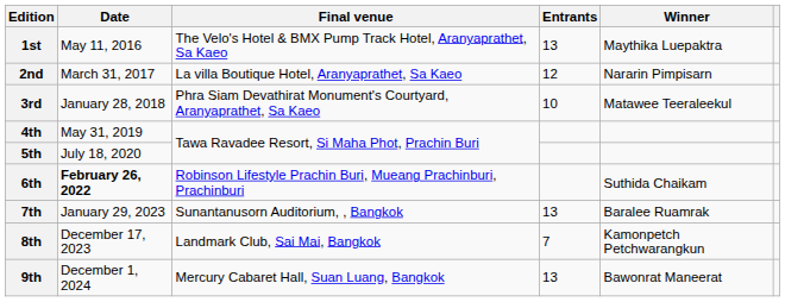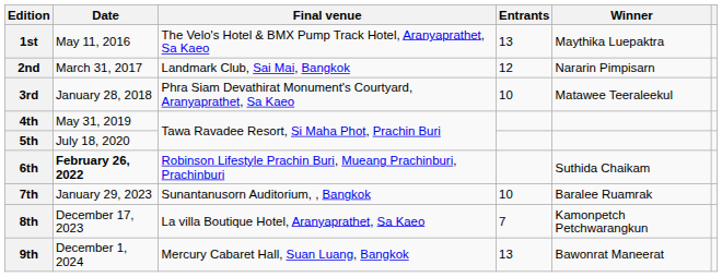 <table class="wikitable defaultcenter col2left col3left col5left" style="font-size:95%;">
 <tr>
 <th>Edition</th>
 <th>Date</th>
 <th>Final venue</th>
 <th>Entrants</th>
 <th>Winner</th>
 <th></th>
 </tr>
 <tr>
 <th>1st</th>
 <td>May 11, 2016</td>
 <td>The Velo's Hotel & BMX Pump Track Hotel, <a href='#'>Aranyaprathet</a>, <a href='#'>Sa Kaeo</a></td>
 <td>13</td>
 <td>Maythika Luepaktra</td>
 <td></td>
 </tr>
 <tr>
 <th>2nd</th>
 <td>March 31, 2017</td>
-<td>La villa Boutique Hotel, <a href='#'>Aranyaprathet</a>, <a href='#'>Sa Kaeo</a></td>
+<td>Landmark Club, <a href='#'>Sai Mai</a>, <a href='#'>Bangkok</a></td>
 <td>12</td>
 <td>Nararin Pimpisarn</td>
 <td></td>
 </tr>
 <tr>
 <th>3rd</th>
 <td>January 28, 2018</td>
 <td>Phra Siam Devathirat Monument's Courtyard, <a href='#'>Aranyaprathet</a>, <a href='#'>Sa Kaeo</a></td>
 <td>10</td>
 <td>Matawee Teeraleekul</td>
 <td></td>
 </tr>
 <tr>
 <th>4th</th>
 <td>May 31, 2019</td>
 <td rowspan=2>Tawa Ravadee Resort, <a href='#'>Si Maha Phot</a>, <a href='#'>Prachin Buri</a></td>
 <td></td>
 <td></td>
 <td></td>
 </tr>
 <tr>
 <th>5th</th>
 <td>July 18, 2020</td>
 <td></td>
 <td></td>
 <td></td>
 </tr>
 <tr>
 <th>6th</th>
 <td><strong>February 26, 2022</strong></td>
 <td><a href='#'>Robinson Lifestyle Prachin Buri</a>, <a href='#'>Mueang Prachinburi</a>, <a href='#'>Prachinburi</a></td>
 <td></td>
 <td>Suthida Chaikam</td>
 <td></td>
 </tr>
 <tr>
 <th>7th</th>
 <td>January 29, 2023</td>
 <td>Sunantanusorn Auditorium, , <a href='#'>Bangkok</a></td>
-<td>13</td>
+<td>10</td>
 <td>Baralee Ruamrak</td>
 <td></td>
 </tr>
 <tr>
 <th>8th</th>
 <td>December 17, 2023</td>
-<td>Landmark Club, <a href='#'>Sai Mai</a>, <a href='#'>Bangkok</a></td>
+<td>La villa Boutique Hotel, <a href='#'>Aranyaprathet</a>, <a href='#'>Sa Kaeo</a></td>
 <td>7</td>
 <td>Kamonpetch Petchwarangkun</td>
 <td></td>
 </tr>
 <tr>
 <th>9th</th>
 <td>December 1, 2024</td>
 <td>Mercury Cabaret Hall, <a href='#'>Suan Luang</a>, <a href='#'>Bangkok</a></td>
 <td>13</td>
 <td>Bawonrat Maneerat</td>
 <td></td>
 </tr>
 </table>
